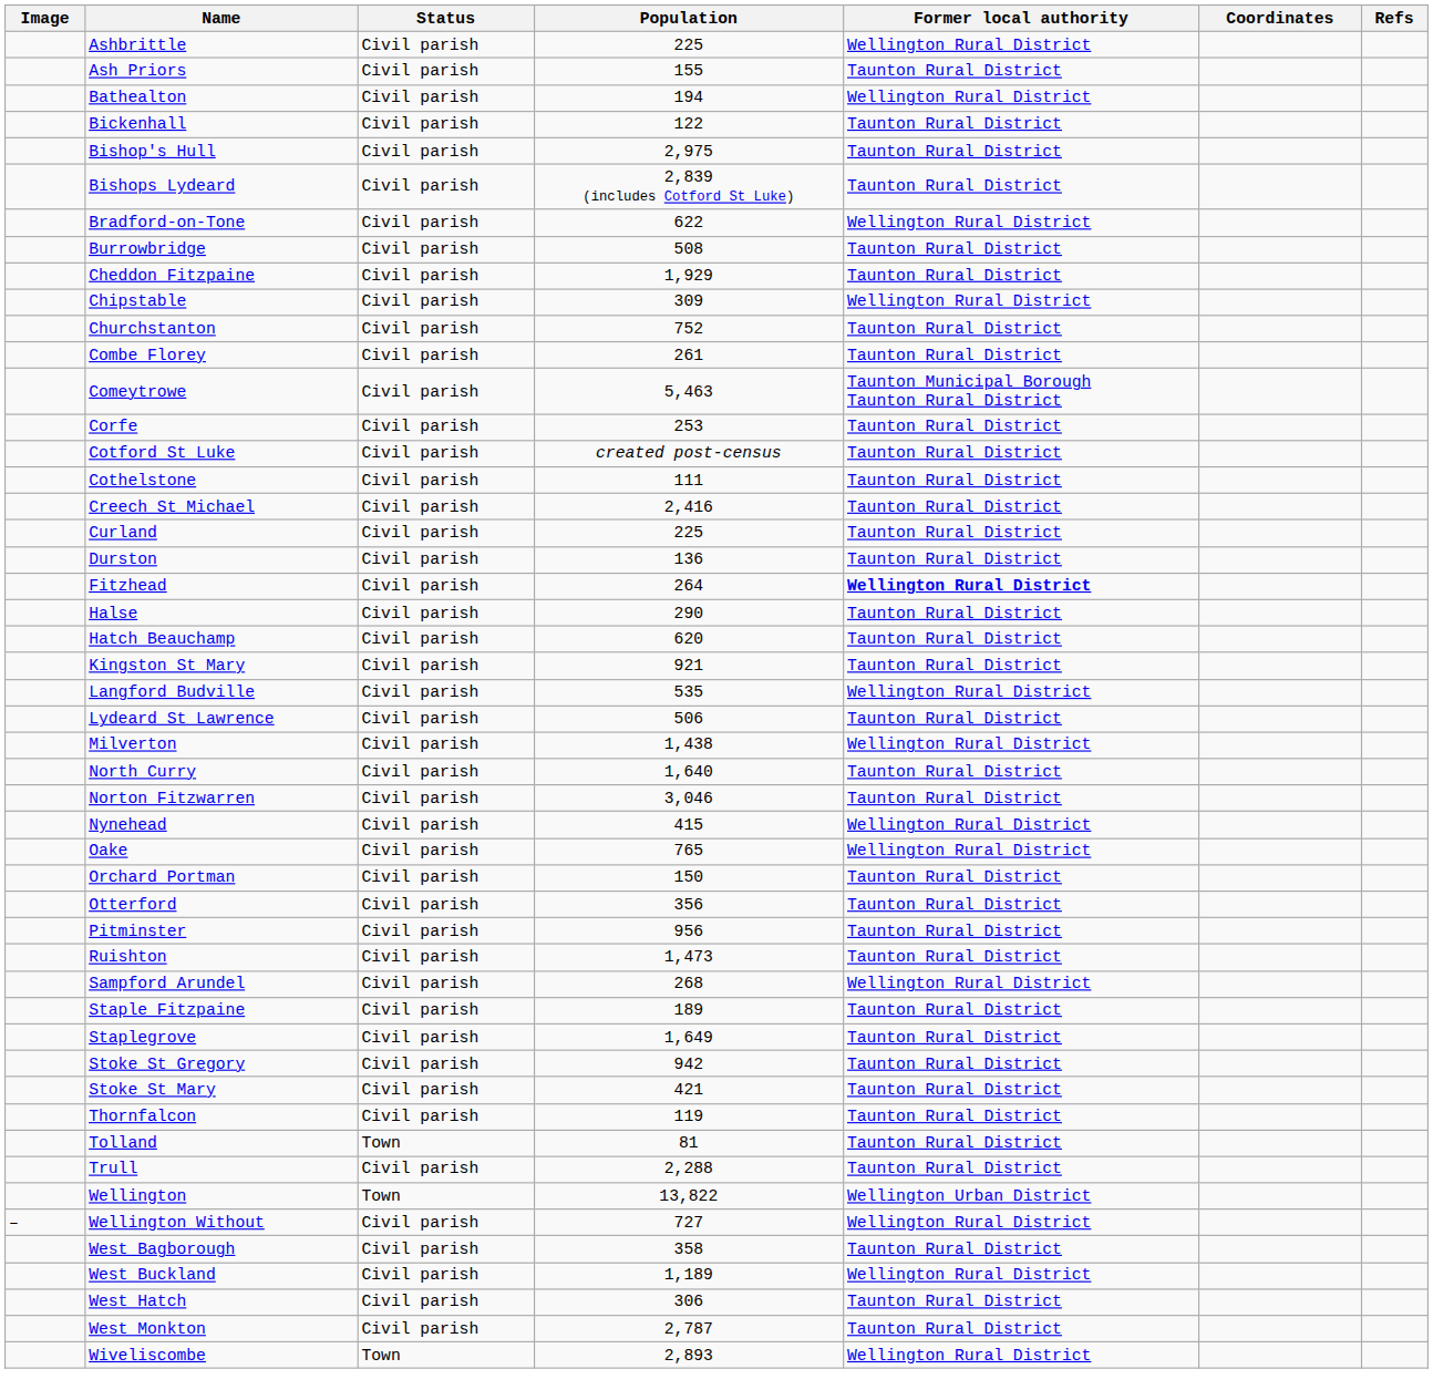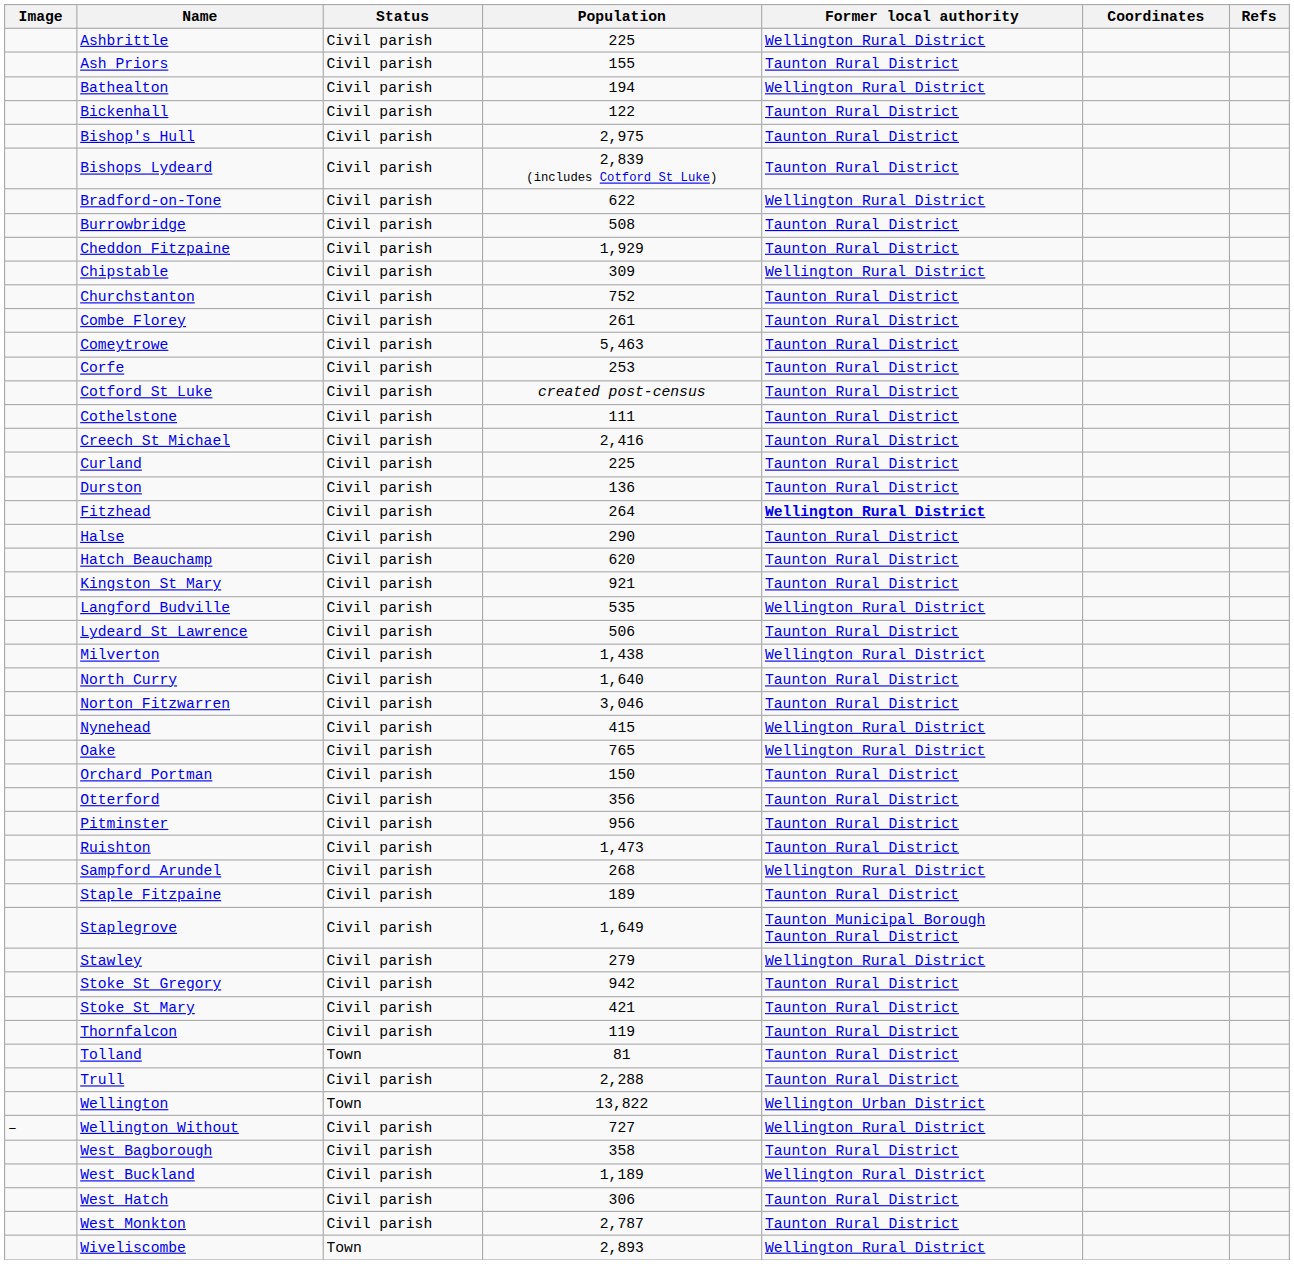 <table class="wikitable sortable" style="width:90%;">
 <tr>
 <th class="unsortable">Image</th>
 <th>Name</th>
 <th>Status</th>
 <th>Population</th>
 <th>Former local authority</th>
 <th class="unsortable">Coordinates</th>
 <th class="unsortable">Refs</th>
 </tr>
 <tr>
 <td></td>
 <td><a href='#'>Ashbrittle</a></td>
 <td>Civil parish</td>
 <td style="text-align:center;">225</td>
 <td><a href='#'>Wellington Rural District</a></td>
 <td></td>
 <td></td>
 </tr>
 <tr>
 <td></td>
 <td><a href='#'>Ash Priors</a></td>
 <td>Civil parish</td>
 <td style="text-align:center;">155</td>
 <td><a href='#'>Taunton Rural District</a></td>
 <td></td>
 <td></td>
 </tr>
 <tr>
 <td></td>
 <td><a href='#'>Bathealton</a></td>
 <td>Civil parish</td>
 <td style="text-align:center;">194</td>
 <td><a href='#'>Wellington Rural District</a></td>
 <td></td>
 <td></td>
 </tr>
 <tr>
 <td></td>
 <td><a href='#'>Bickenhall</a></td>
 <td>Civil parish</td>
 <td style="text-align:center;">122</td>
 <td><a href='#'>Taunton Rural District</a></td>
 <td></td>
 <td></td>
 </tr>
 <tr>
 <td></td>
 <td><a href='#'>Bishop's Hull</a></td>
 <td>Civil parish</td>
 <td style="text-align:center;">2,975</td>
 <td><a href='#'>Taunton Rural District</a></td>
 <td></td>
 <td></td>
 </tr>
 <tr>
 <td></td>
 <td><a href='#'>Bishops Lydeard</a></td>
 <td>Civil parish</td>
 <td style="text-align:center;">2,839<br><small>(includes <a href='#'>Cotford St Luke</a>)</small></td>
 <td><a href='#'>Taunton Rural District</a></td>
 <td></td>
 <td></td>
 </tr>
 <tr>
 <td></td>
 <td><a href='#'>Bradford-on-Tone</a></td>
 <td>Civil parish</td>
 <td style="text-align:center;">622</td>
 <td><a href='#'>Wellington Rural District</a></td>
 <td></td>
 <td></td>
 </tr>
 <tr>
 <td></td>
 <td><a href='#'>Burrowbridge</a></td>
 <td>Civil parish</td>
 <td style="text-align:center;">508</td>
 <td><a href='#'>Taunton Rural District</a></td>
 <td></td>
 <td></td>
 </tr>
 <tr>
 <td></td>
 <td><a href='#'>Cheddon Fitzpaine</a></td>
 <td>Civil parish</td>
 <td style="text-align:center;">1,929</td>
 <td><a href='#'>Taunton Rural District</a></td>
 <td></td>
 <td></td>
 </tr>
 <tr>
 <td></td>
 <td><a href='#'>Chipstable</a></td>
 <td>Civil parish</td>
 <td style="text-align:center;">309</td>
 <td><a href='#'>Wellington Rural District</a></td>
 <td></td>
 <td></td>
 </tr>
 <tr>
 <td></td>
 <td><a href='#'>Churchstanton</a></td>
 <td>Civil parish</td>
 <td style="text-align:center;">752</td>
 <td><a href='#'>Taunton Rural District</a></td>
 <td></td>
 <td></td>
 </tr>
 <tr>
 <td></td>
 <td><a href='#'>Combe Florey</a></td>
 <td>Civil parish</td>
 <td style="text-align:center;">261</td>
 <td><a href='#'>Taunton Rural District</a></td>
 <td></td>
 <td></td>
 </tr>
 <tr>
 <td></td>
 <td><a href='#'>Comeytrowe</a></td>
 <td>Civil parish</td>
 <td style="text-align:center;">5,463</td>
-<td><a href='#'>Taunton Municipal Borough</a><br><a href='#'>Taunton Rural District</a></td>
+<td><a href='#'>Taunton Rural District</a></td>
 <td></td>
 <td></td>
 </tr>
 <tr>
 <td></td>
 <td><a href='#'>Corfe</a></td>
 <td>Civil parish</td>
 <td style="text-align:center;">253</td>
 <td><a href='#'>Taunton Rural District</a></td>
 <td></td>
 <td></td>
 </tr>
 <tr>
 <td></td>
 <td><a href='#'>Cotford St Luke</a></td>
 <td>Civil parish</td>
 <td style="text-align:center;"><em>created post-census</em></td>
 <td><a href='#'>Taunton Rural District</a></td>
 <td></td>
 <td></td>
 </tr>
 <tr>
 <td></td>
 <td><a href='#'>Cothelstone</a></td>
 <td>Civil parish</td>
 <td style="text-align:center;">111</td>
 <td><a href='#'>Taunton Rural District</a></td>
 <td></td>
 <td></td>
 </tr>
 <tr>
 <td></td>
 <td><a href='#'>Creech St Michael</a></td>
 <td>Civil parish</td>
 <td style="text-align:center;">2,416</td>
 <td><a href='#'>Taunton Rural District</a></td>
 <td></td>
 <td></td>
 </tr>
 <tr>
 <td></td>
 <td><a href='#'>Curland</a></td>
 <td>Civil parish</td>
 <td style="text-align:center;">225</td>
 <td><a href='#'>Taunton Rural District</a></td>
 <td></td>
 <td></td>
 </tr>
 <tr>
 <td></td>
 <td><a href='#'>Durston</a></td>
 <td>Civil parish</td>
 <td style="text-align:center;">136</td>
 <td><a href='#'>Taunton Rural District</a></td>
 <td></td>
 <td></td>
 </tr>
 <tr>
 <td></td>
 <td><a href='#'>Fitzhead</a></td>
 <td>Civil parish</td>
 <td style="text-align:center;">264</td>
 <td><strong><a href='#'>Wellington Rural District</a></strong></td>
 <td></td>
 <td></td>
 </tr>
 <tr>
 <td></td>
 <td><a href='#'>Halse</a></td>
 <td>Civil parish</td>
 <td style="text-align:center;">290</td>
 <td><a href='#'>Taunton Rural District</a></td>
 <td></td>
 <td></td>
 </tr>
 <tr>
 <td></td>
 <td><a href='#'>Hatch Beauchamp</a></td>
 <td>Civil parish</td>
 <td style="text-align:center;">620</td>
 <td><a href='#'>Taunton Rural District</a></td>
 <td></td>
 <td></td>
 </tr>
 <tr>
 <td></td>
 <td><a href='#'>Kingston St Mary</a></td>
 <td>Civil parish</td>
 <td style="text-align:center;">921</td>
 <td><a href='#'>Taunton Rural District</a></td>
 <td></td>
 <td></td>
 </tr>
 <tr>
 <td></td>
 <td><a href='#'>Langford Budville</a></td>
 <td>Civil parish</td>
 <td style="text-align:center;">535</td>
 <td><a href='#'>Wellington Rural District</a></td>
 <td></td>
 <td></td>
 </tr>
 <tr>
 <td></td>
 <td><a href='#'>Lydeard St Lawrence</a></td>
 <td>Civil parish</td>
 <td style="text-align:center;">506</td>
 <td><a href='#'>Taunton Rural District</a></td>
 <td></td>
 <td></td>
 </tr>
 <tr>
 <td></td>
 <td><a href='#'>Milverton</a></td>
 <td>Civil parish</td>
 <td style="text-align:center;">1,438</td>
 <td><a href='#'>Wellington Rural District</a></td>
 <td></td>
 <td></td>
 </tr>
 <tr>
 <td></td>
 <td><a href='#'>North Curry</a></td>
 <td>Civil parish</td>
 <td style="text-align:center;">1,640</td>
 <td><a href='#'>Taunton Rural District</a></td>
 <td></td>
 <td></td>
 </tr>
 <tr>
 <td></td>
 <td><a href='#'>Norton Fitzwarren</a></td>
 <td>Civil parish</td>
 <td style="text-align:center;">3,046</td>
 <td><a href='#'>Taunton Rural District</a></td>
 <td></td>
 <td></td>
 </tr>
 <tr>
 <td></td>
 <td><a href='#'>Nynehead</a></td>
 <td>Civil parish</td>
 <td style="text-align:center;">415</td>
 <td><a href='#'>Wellington Rural District</a></td>
 <td></td>
 <td></td>
 </tr>
 <tr>
 <td></td>
 <td><a href='#'>Oake</a></td>
 <td>Civil parish</td>
 <td style="text-align:center;">765</td>
 <td><a href='#'>Wellington Rural District</a></td>
 <td></td>
 <td></td>
 </tr>
 <tr>
 <td></td>
 <td><a href='#'>Orchard Portman</a></td>
 <td>Civil parish</td>
 <td style="text-align:center;">150</td>
 <td><a href='#'>Taunton Rural District</a></td>
 <td></td>
 <td></td>
 </tr>
 <tr>
 <td></td>
 <td><a href='#'>Otterford</a></td>
 <td>Civil parish</td>
 <td style="text-align:center;">356</td>
 <td><a href='#'>Taunton Rural District</a></td>
 <td></td>
 <td></td>
 </tr>
 <tr>
 <td></td>
 <td><a href='#'>Pitminster</a></td>
 <td>Civil parish</td>
 <td style="text-align:center;">956</td>
 <td><a href='#'>Taunton Rural District</a></td>
 <td></td>
 <td></td>
 </tr>
 <tr>
 <td></td>
 <td><a href='#'>Ruishton</a></td>
 <td>Civil parish</td>
 <td style="text-align:center;">1,473</td>
 <td><a href='#'>Taunton Rural District</a></td>
 <td></td>
 <td></td>
 </tr>
 <tr>
 <td></td>
 <td><a href='#'>Sampford Arundel</a></td>
 <td>Civil parish</td>
 <td style="text-align:center;">268</td>
 <td><a href='#'>Wellington Rural District</a></td>
 <td></td>
 <td></td>
 </tr>
 <tr>
 <td></td>
 <td><a href='#'>Staple Fitzpaine</a></td>
 <td>Civil parish</td>
 <td style="text-align:center;">189</td>
 <td><a href='#'>Taunton Rural District</a></td>
 <td></td>
 <td></td>
 </tr>
 <tr>
 <td></td>
 <td><a href='#'>Staplegrove</a></td>
 <td>Civil parish</td>
 <td style="text-align:center;">1,649</td>
-<td><a href='#'>Taunton Rural District</a></td>
+<td><a href='#'>Taunton Municipal Borough</a><br><a href='#'>Taunton Rural District</a></td>
+<td></td>
+<td></td>
+</tr>
+<tr>
+<td></td>
+<td><a href='#'>Stawley</a></td>
+<td>Civil parish</td>
+<td style="text-align:center;">279</td>
+<td><a href='#'>Wellington Rural District</a></td>
 <td></td>
 <td></td>
 </tr>
 <tr>
 <td></td>
 <td><a href='#'>Stoke St Gregory</a></td>
 <td>Civil parish</td>
 <td style="text-align:center;">942</td>
 <td><a href='#'>Taunton Rural District</a></td>
 <td></td>
 <td></td>
 </tr>
 <tr>
 <td></td>
 <td><a href='#'>Stoke St Mary</a></td>
 <td>Civil parish</td>
 <td style="text-align:center;">421</td>
 <td><a href='#'>Taunton Rural District</a></td>
 <td></td>
 <td></td>
 </tr>
 <tr>
 <td></td>
 <td><a href='#'>Thornfalcon</a></td>
 <td>Civil parish</td>
 <td style="text-align:center;">119</td>
 <td><a href='#'>Taunton Rural District</a></td>
 <td></td>
 <td></td>
 </tr>
 <tr>
 <td></td>
 <td><a href='#'>Tolland</a></td>
 <td>Town</td>
 <td style="text-align:center;">81</td>
 <td><a href='#'>Taunton Rural District</a></td>
 <td></td>
 <td></td>
 </tr>
 <tr>
 <td></td>
 <td><a href='#'>Trull</a></td>
 <td>Civil parish</td>
 <td style="text-align:center;">2,288</td>
 <td><a href='#'>Taunton Rural District</a></td>
 <td></td>
 <td></td>
 </tr>
 <tr>
 <td></td>
 <td><a href='#'>Wellington</a></td>
 <td>Town</td>
 <td style="text-align:center;">13,822</td>
 <td><a href='#'>Wellington Urban District</a></td>
 <td></td>
 <td></td>
 </tr>
 <tr>
 <td>–</td>
 <td><a href='#'>Wellington Without</a></td>
 <td>Civil parish</td>
 <td style="text-align:center;">727</td>
 <td><a href='#'>Wellington Rural District</a></td>
 <td></td>
 <td></td>
 </tr>
 <tr>
 <td></td>
 <td><a href='#'>West Bagborough</a></td>
 <td>Civil parish</td>
 <td style="text-align:center;">358</td>
 <td><a href='#'>Taunton Rural District</a></td>
 <td></td>
 <td></td>
 </tr>
 <tr>
 <td></td>
 <td><a href='#'>West Buckland</a></td>
 <td>Civil parish</td>
 <td style="text-align:center;">1,189</td>
 <td><a href='#'>Wellington Rural District</a></td>
 <td></td>
 <td></td>
 </tr>
 <tr>
 <td></td>
 <td><a href='#'>West Hatch</a></td>
 <td>Civil parish</td>
 <td style="text-align:center;">306</td>
 <td><a href='#'>Taunton Rural District</a></td>
 <td></td>
 <td></td>
 </tr>
 <tr>
 <td></td>
 <td><a href='#'>West Monkton</a></td>
 <td>Civil parish</td>
 <td style="text-align:center;">2,787</td>
 <td><a href='#'>Taunton Rural District</a></td>
 <td></td>
 <td></td>
 </tr>
 <tr>
 <td></td>
 <td><a href='#'>Wiveliscombe</a></td>
 <td>Town</td>
 <td style="text-align:center;">2,893</td>
 <td><a href='#'>Wellington Rural District</a></td>
 <td></td>
 <td></td>
 </tr>
 </table>
